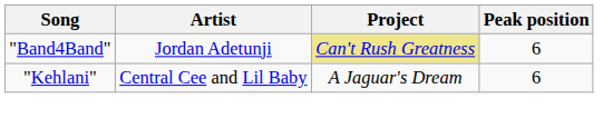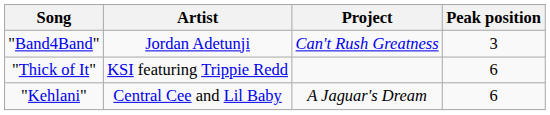 <table class="wikitable sortable plainrowheaders" style="text-align:center;">
 <tr>
 <th scope="col">Song</th>
 <th scope="col">Artist</th>
 <th scope="col">Project</th>
 <th scope="col">Peak position</th>
 </tr>
 <tr>
 <td>"<a href='#'>Band4Band</a>"</td>
 <td><a href='#'>Jordan Adetunji</a></td>
-<td style="background: khaki;"><em><a href='#'>Can't Rush Greatness</a></em></td>
+<td><em><a href='#'>Can't Rush Greatness</a></em></td>
+<td>3</td>
+</tr>
+<tr>
+<td>"<a href='#'>Thick of It</a>"</td>
+<td><a href='#'>KSI</a> featuring <a href='#'>Trippie Redd</a></td>
+<td></td>
 <td>6</td>
 </tr>
 <tr>
 <td>"<a href='#'>Kehlani</a>"</td>
 <td><a href='#'>Central Cee</a> and <a href='#'>Lil Baby</a></td>
 <td><em>A Jaguar's Dream</em></td>
 <td>6</td>
 </tr>
 </table>
